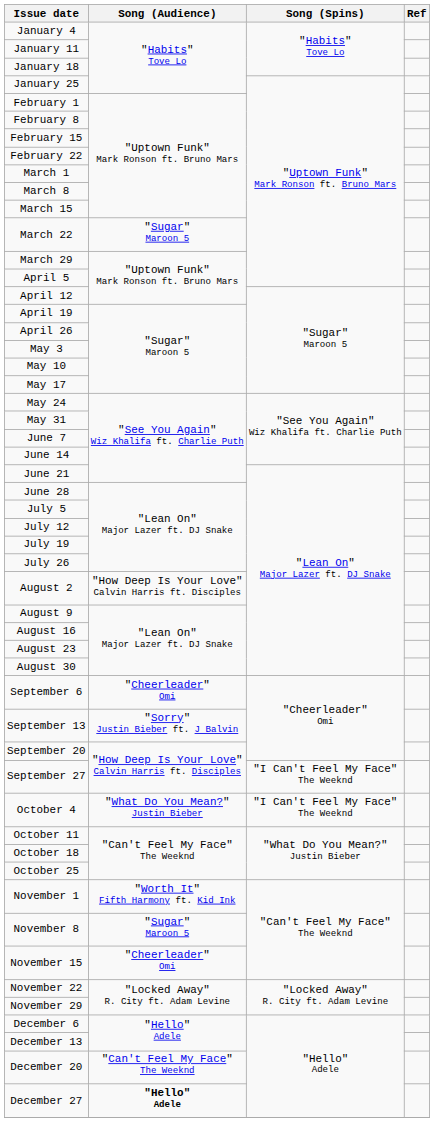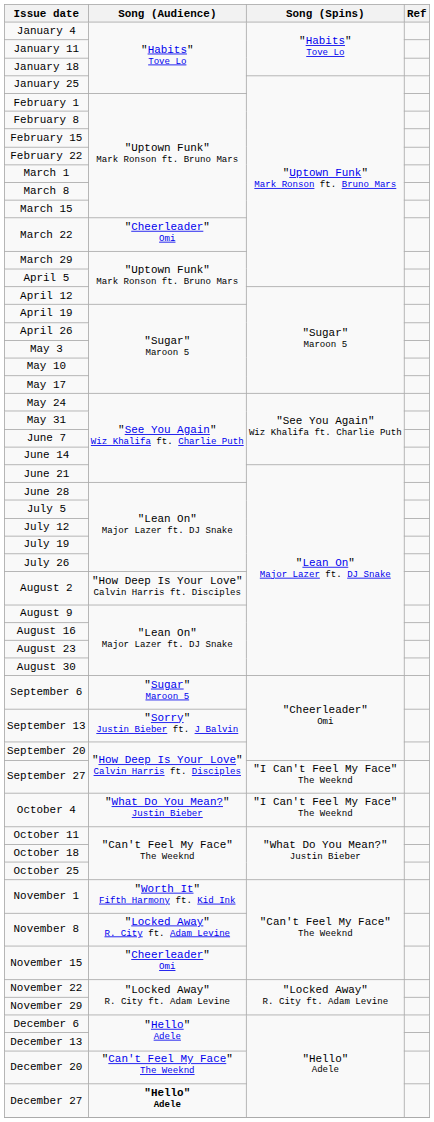 <table class="wikitable" style="text-align: center;">
 <tr>
 <th>Issue date</th>
 <th>Song (Audience)</th>
 <th>Song (Spins)</th>
 <th>Ref</th>
 </tr>
 <tr>
 <td>January 4</td>
 <td rowspan="4">"<a href='#'>Habits</a>"<br><sup><a href='#'>Tove Lo</a></sup></td>
 <td rowspan="3">"<a href='#'>Habits</a>"<br><sup><a href='#'>Tove Lo</a></sup></td>
 <td></td>
 </tr>
 <tr>
 <td>January 11</td>
 <td></td>
 </tr>
 <tr>
 <td>January 18</td>
 <td></td>
 </tr>
 <tr>
 <td>January 25</td>
 <td rowspan="11">"<a href='#'>Uptown Funk</a>"<br><sup><a href='#'>Mark Ronson</a> ft. <a href='#'>Bruno Mars</a></sup></td>
 <td></td>
 </tr>
 <tr>
 <td>February 1</td>
 <td rowspan="7">"Uptown Funk"<br><sup>Mark Ronson ft. Bruno Mars</sup></td>
 <td></td>
 </tr>
 <tr>
 <td>February 8</td>
 <td></td>
 </tr>
 <tr>
 <td>February 15</td>
 <td></td>
 </tr>
 <tr>
 <td>February 22</td>
 <td></td>
 </tr>
 <tr>
 <td>March 1</td>
 <td></td>
 </tr>
 <tr>
 <td>March 8</td>
 <td></td>
 </tr>
 <tr>
 <td>March 15</td>
 <td></td>
 </tr>
 <tr>
 <td>March 22</td>
-<td rowspan="1">"<a href='#'>Sugar</a>"<br><sup><a href='#'>Maroon 5</a></sup></td>
+<td rowspan="1">"<a href='#'>Cheerleader</a>"<br><sup><a href='#'>Omi</a></sup></td>
 <td></td>
 </tr>
 <tr>
 <td>March 29</td>
 <td rowspan="3">"Uptown Funk"<br><sup>Mark Ronson ft. Bruno Mars</sup></td>
 <td></td>
 </tr>
 <tr>
 <td>April 5</td>
 <td></td>
 </tr>
 <tr>
 <td>April 12</td>
 <td rowspan="6">"Sugar"<br><sup>Maroon 5</sup></td>
 <td></td>
 </tr>
 <tr>
 <td>April 19</td>
 <td rowspan="5">"Sugar"<br><sup>Maroon 5</sup></td>
 <td></td>
 </tr>
 <tr>
 <td>April 26</td>
 <td></td>
 </tr>
 <tr>
 <td>May 3</td>
 <td></td>
 </tr>
 <tr>
 <td>May 10</td>
 <td></td>
 </tr>
 <tr>
 <td>May 17</td>
 <td></td>
 </tr>
 <tr>
 <td>May 24</td>
 <td rowspan="5">"<a href='#'>See You Again</a>"<br><sup><a href='#'>Wiz Khalifa</a> ft. <a href='#'>Charlie Puth</a></sup></td>
 <td rowspan="4">"See You Again"<br><sup>Wiz Khalifa ft. Charlie Puth</sup></td>
 <td></td>
 </tr>
 <tr>
 <td>May 31</td>
 <td></td>
 </tr>
 <tr>
 <td>June 7</td>
 <td></td>
 </tr>
 <tr>
 <td>June 14</td>
 <td></td>
 </tr>
 <tr>
 <td>June 21</td>
 <td rowspan="11">"<a href='#'>Lean On</a>"<br><sup><a href='#'>Major Lazer</a> ft. <a href='#'>DJ Snake</a></sup></td>
 <td></td>
 </tr>
 <tr>
 <td>June 28</td>
 <td rowspan="5">"Lean On"<br><sup>Major Lazer ft. DJ Snake</sup></td>
 <td></td>
 </tr>
 <tr>
 <td>July 5</td>
 <td></td>
 </tr>
 <tr>
 <td>July 12</td>
 <td></td>
 </tr>
 <tr>
 <td>July 19</td>
 <td></td>
 </tr>
 <tr>
 <td>July 26</td>
 <td></td>
 </tr>
 <tr>
 <td>August 2</td>
 <td rowspan="1">"How Deep Is Your Love"<br><sup>Calvin Harris ft. Disciples</sup></td>
 <td></td>
 </tr>
 <tr>
 <td>August 9</td>
 <td rowspan="4">"Lean On"<br><sup>Major Lazer ft. DJ Snake</sup></td>
 <td></td>
 </tr>
 <tr>
 <td>August 16</td>
 <td></td>
 </tr>
 <tr>
 <td>August 23</td>
 <td></td>
 </tr>
 <tr>
 <td>August 30</td>
 <td></td>
 </tr>
 <tr>
 <td>September 6</td>
-<td rowspan="1">"<a href='#'>Cheerleader</a>"<br><sup><a href='#'>Omi</a></sup></td>
+<td rowspan="1">"<a href='#'>Sugar</a>"<br><sup><a href='#'>Maroon 5</a></sup></td>
 <td rowspan="3">"Cheerleader"<br><sup>Omi</sup></td>
 <td></td>
 </tr>
 <tr>
 <td>September 13</td>
 <td rowspan="1">"<a href='#'>Sorry</a>"<br><sup><a href='#'>Justin Bieber</a> ft. <a href='#'>J Balvin</a></sup></td>
 <td></td>
 </tr>
 <tr>
 <td>September 20</td>
 <td rowspan="2">"<a href='#'>How Deep Is Your Love</a>"<br><sup><a href='#'>Calvin Harris</a> ft. <a href='#'>Disciples</a></sup></td>
 <td></td>
 </tr>
 <tr>
 <td>September 27</td>
 <td rowspan="1">"I Can't Feel My Face"<br><sup>The Weeknd</sup></td>
 <td></td>
 </tr>
 <tr>
 <td>October 4</td>
 <td rowspan="1">"<a href='#'>What Do You Mean?</a>"<br><sup><a href='#'>Justin Bieber</a></sup></td>
 <td rowspan="1">"I Can't Feel My Face"<br><sup>The Weeknd</sup></td>
 <td></td>
 </tr>
 <tr>
 <td>October 11</td>
 <td rowspan="3">"Can't Feel My Face"<br><sup>The Weeknd</sup></td>
 <td rowspan="3">"What Do You Mean?"<br><sup>Justin Bieber</sup></td>
 <td></td>
 </tr>
 <tr>
 <td>October 18</td>
 <td></td>
 </tr>
 <tr>
 <td>October 25</td>
 <td></td>
 </tr>
 <tr>
 <td>November 1</td>
 <td rowspan="1">"<a href='#'>Worth It</a>"<br><sup><a href='#'>Fifth Harmony</a> ft. <a href='#'>Kid Ink</a></sup></td>
 <td rowspan="3">"Can't Feel My Face"<br><sup>The Weeknd</sup></td>
 <td></td>
 </tr>
 <tr>
 <td>November 8</td>
-<td rowspan="1">"<a href='#'>Sugar</a>"<br><sup><a href='#'>Maroon 5</a></sup></td>
+<td rowspan="1">"<a href='#'>Locked Away</a>"<br><sup><a href='#'>R. City</a> ft. <a href='#'>Adam Levine</a></sup></td>
 <td></td>
 </tr>
 <tr>
 <td>November 15</td>
 <td rowspan="1">"<a href='#'>Cheerleader</a>"<br><sup><a href='#'>Omi</a></sup></td>
 <td></td>
 </tr>
 <tr>
 <td>November 22</td>
 <td rowspan="2">"Locked Away"<br><sup>R. City ft. Adam Levine</sup></td>
 <td rowspan="2">"Locked Away"<br><sup>R. City ft. Adam Levine</sup></td>
 <td></td>
 </tr>
 <tr>
 <td>November 29</td>
 <td></td>
 </tr>
 <tr>
 <td>December 6</td>
 <td rowspan="2">"<a href='#'>Hello</a>"<br><sup><a href='#'>Adele</a></sup></td>
 <td rowspan="4">"Hello"<br><sup>Adele</sup></td>
 <td></td>
 </tr>
 <tr>
 <td>December 13</td>
 <td></td>
 </tr>
 <tr>
 <td>December 20</td>
 <td rowspan="1">"<a href='#'>Can't Feel My Face</a>"<br><sup><a href='#'>The Weeknd</a></sup></td>
 <td></td>
 </tr>
 <tr>
 <td>December 27</td>
 <td rowspan="1"><strong>"Hello"<br><sup>Adele</sup></strong></td>
 <td></td>
 </tr>
 <tr>
 </tr>
 </table>
